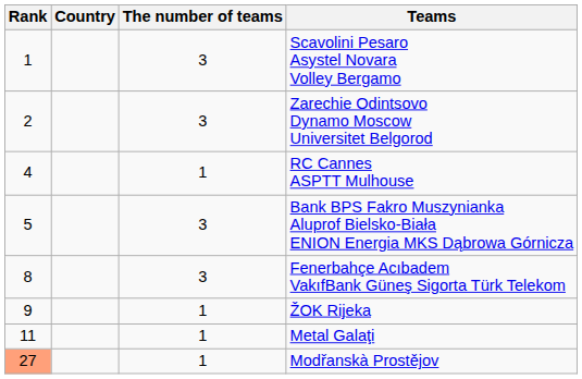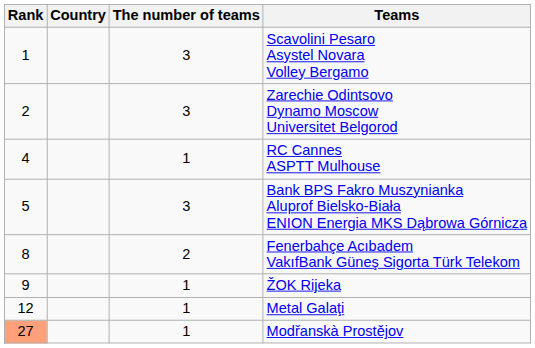 <table class="wikitable" style="text-align:left">
 <tr>
 <th>Rank</th>
 <th>Country</th>
 <th>The number of teams</th>
 <th>Teams</th>
 </tr>
 <tr>
 <td align="center">1</td>
 <td></td>
 <td align="center">3</td>
 <td><a href='#'>Scavolini Pesaro</a><br> <a href='#'>Asystel Novara</a><br> <a href='#'>Volley Bergamo</a></td>
 </tr>
 <tr>
 <td align="center">2</td>
 <td></td>
 <td align="center">3</td>
 <td><a href='#'>Zarechie Odintsovo</a><br><a href='#'>Dynamo Moscow</a><br><a href='#'>Universitet Belgorod</a></td>
 </tr>
 <tr>
 <td align="center">4</td>
 <td></td>
 <td align="center">1</td>
 <td><a href='#'>RC Cannes</a><br><a href='#'>ASPTT Mulhouse</a></td>
 </tr>
 <tr>
 <td align="center">5</td>
 <td></td>
 <td align="center">3</td>
 <td><a href='#'>Bank BPS Fakro Muszynianka</a><br><a href='#'>Aluprof Bielsko-Biała</a><br><a href='#'>ENION Energia MKS Dąbrowa Górnicza</a></td>
 </tr>
 <tr>
 <td align="center">8</td>
 <td></td>
-<td align="center">3</td>
+<td align="center">2</td>
 <td><a href='#'>Fenerbahçe Acıbadem</a> <br><a href='#'>VakıfBank Güneş Sigorta Türk Telekom</a></td>
 </tr>
 <tr>
 <td align="center">9</td>
 <td></td>
 <td align="center">1</td>
 <td><a href='#'>ŽOK Rijeka</a></td>
 </tr>
 <tr>
-<td align="center">11</td>
+<td align="center">12</td>
 <td></td>
 <td align="center">1</td>
 <td><a href='#'>Metal Galaţi</a></td>
 </tr>
 <tr>
 <td align="center" style="background: lightsalmon;">27</td>
 <td></td>
 <td align="center">1</td>
 <td><a href='#'>Modřanskà Prostějov</a></td>
 </tr>
 </table>
